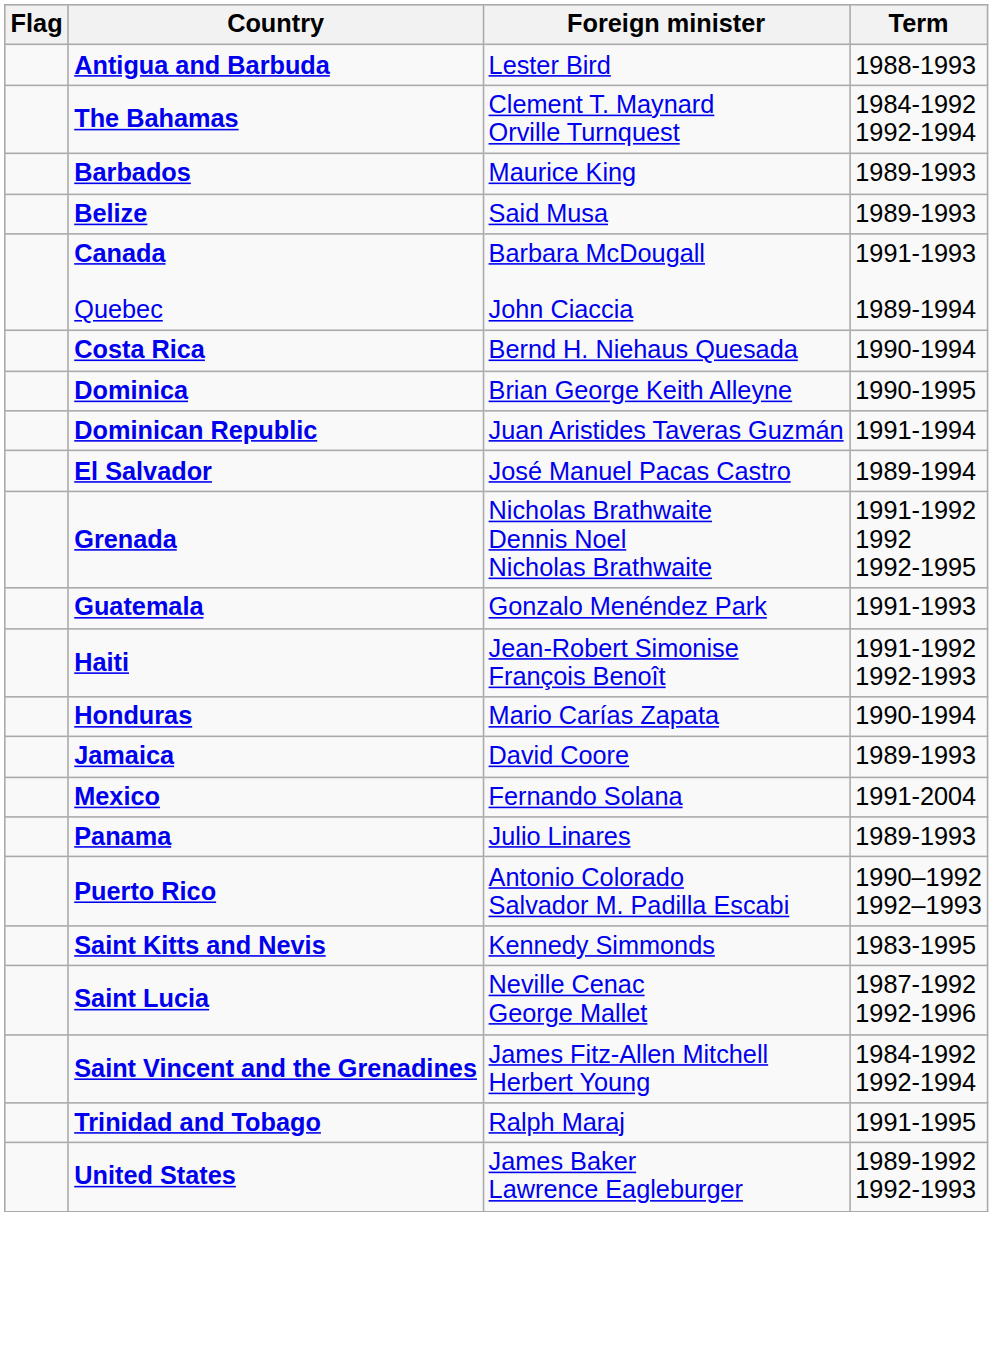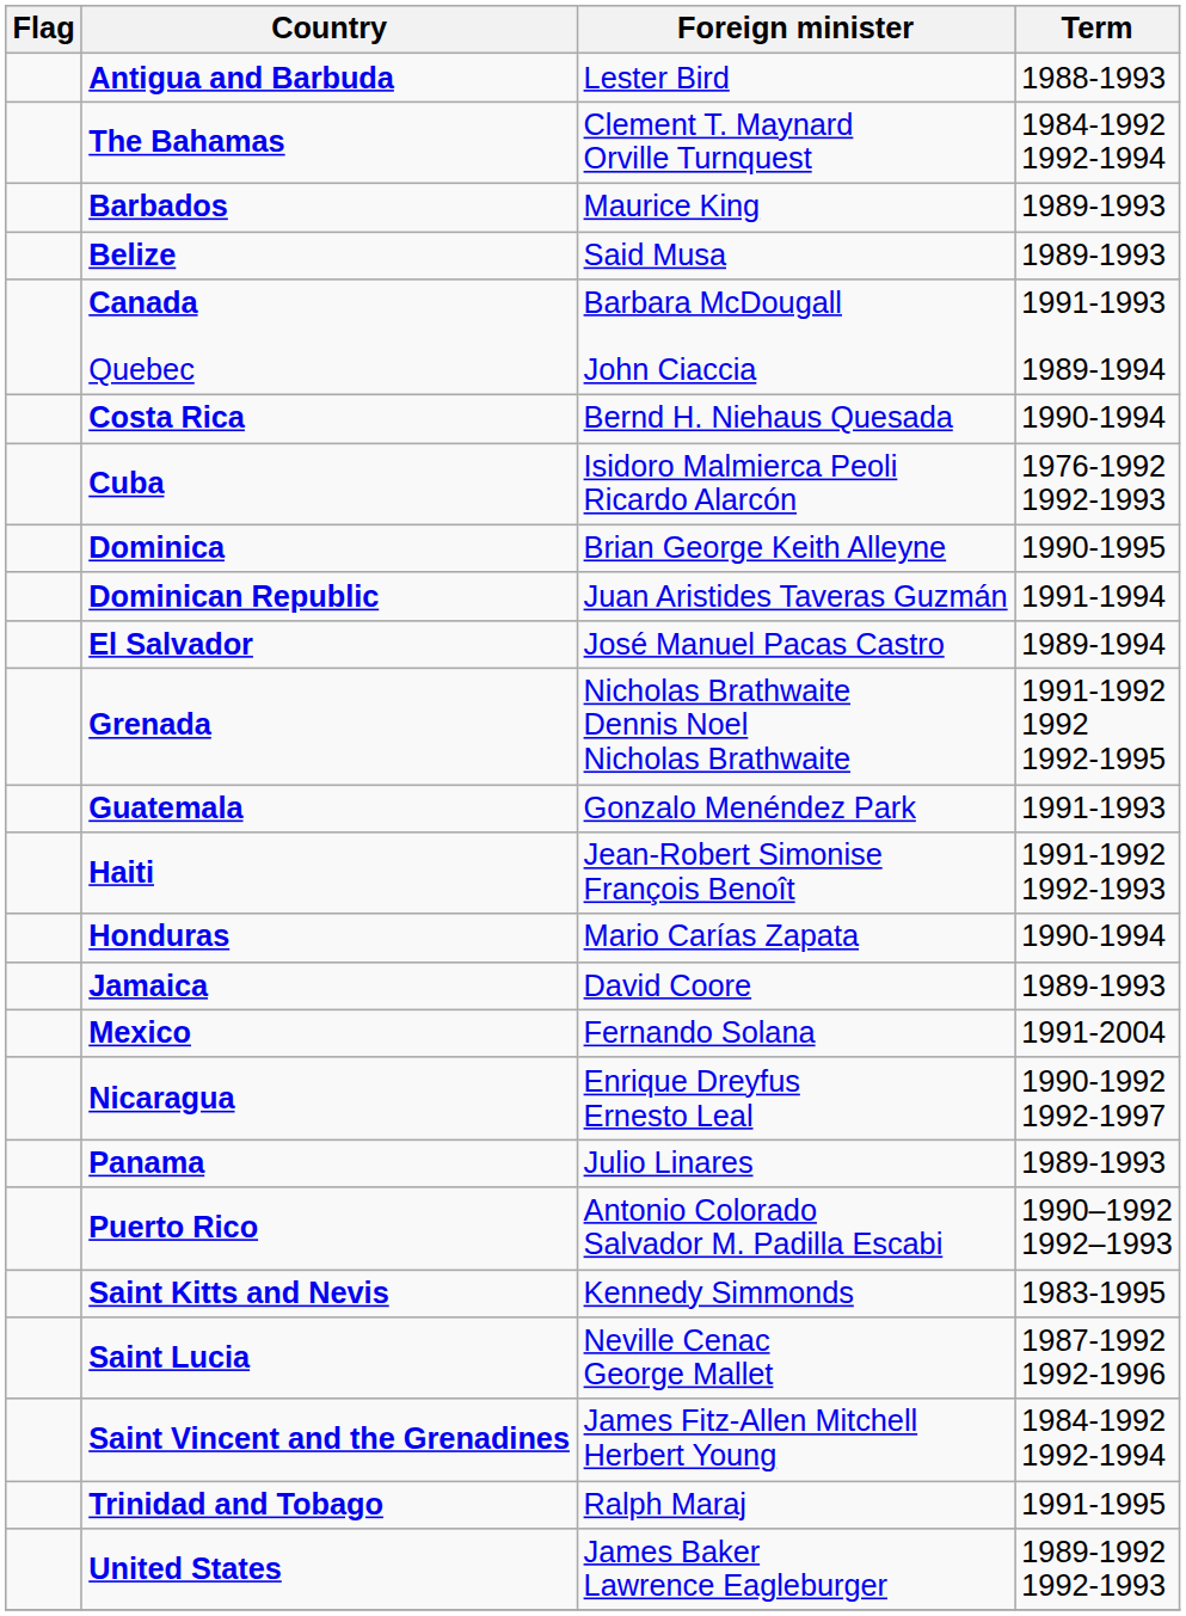 <table class="wikitable">
 <tr>
 <th>Flag</th>
 <th>Country</th>
 <th>Foreign minister</th>
 <th>Term</th>
 </tr>
 <tr>
 <td></td>
 <td><strong><a href='#'>Antigua and Barbuda</a></strong></td>
 <td><a href='#'>Lester Bird</a></td>
 <td>1988-1993</td>
 </tr>
 <tr>
 <td></td>
 <td><strong><a href='#'>The Bahamas</a></strong></td>
 <td><a href='#'>Clement T. Maynard</a><br><a href='#'>Orville Turnquest</a></td>
 <td>1984-1992<br>1992-1994</td>
 </tr>
 <tr>
 <td></td>
 <td><strong><a href='#'>Barbados</a></strong></td>
 <td><a href='#'>Maurice King</a></td>
 <td>1989-1993</td>
 </tr>
 <tr>
 <td></td>
 <td><strong><a href='#'>Belize</a></strong></td>
 <td><a href='#'>Said Musa</a></td>
 <td>1989-1993</td>
 </tr>
 <tr>
 <td><br><br></td>
 <td><strong><a href='#'>Canada</a></strong><br><br><a href='#'>Quebec</a></td>
 <td><a href='#'>Barbara McDougall</a><br><br><a href='#'>John Ciaccia</a></td>
 <td>1991-1993<br><br>1989-1994</td>
 </tr>
 <tr>
 <td></td>
 <td><strong><a href='#'>Costa Rica</a></strong></td>
 <td><a href='#'>Bernd H. Niehaus Quesada</a></td>
 <td>1990-1994</td>
+</tr>
+<tr>
+<td></td>
+<td><strong><a href='#'>Cuba</a></strong></td>
+<td><a href='#'>Isidoro Malmierca Peoli</a><br><a href='#'>Ricardo Alarcón</a></td>
+<td>1976-1992<br>1992-1993</td>
 </tr>
 <tr>
 <td></td>
 <td><strong><a href='#'>Dominica</a></strong></td>
 <td><a href='#'>Brian George Keith Alleyne</a></td>
 <td>1990-1995</td>
 </tr>
 <tr>
 <td></td>
 <td><strong><a href='#'>Dominican Republic</a></strong></td>
 <td><a href='#'>Juan Aristides Taveras Guzmán</a></td>
 <td>1991-1994</td>
 </tr>
 <tr>
 <td></td>
 <td><strong><a href='#'>El Salvador</a></strong></td>
 <td><a href='#'>José Manuel Pacas Castro</a></td>
 <td>1989-1994</td>
 </tr>
 <tr>
 <td></td>
 <td><strong><a href='#'>Grenada</a></strong></td>
 <td><a href='#'>Nicholas Brathwaite</a><br><a href='#'>Dennis Noel</a><br><a href='#'>Nicholas Brathwaite</a></td>
 <td>1991-1992<br>1992<br>1992-1995</td>
 </tr>
 <tr>
 <td></td>
 <td><strong><a href='#'>Guatemala</a></strong></td>
 <td><a href='#'>Gonzalo Menéndez Park</a></td>
 <td>1991-1993</td>
 </tr>
 <tr>
 <td></td>
 <td><strong><a href='#'>Haiti</a></strong></td>
 <td><a href='#'>Jean-Robert Simonise</a><br><a href='#'>François Benoît</a></td>
 <td>1991-1992<br>1992-1993</td>
 </tr>
 <tr>
 <td></td>
 <td><strong><a href='#'>Honduras</a></strong></td>
 <td><a href='#'>Mario Carías Zapata</a></td>
 <td>1990-1994</td>
 </tr>
 <tr>
 <td></td>
 <td><strong><a href='#'>Jamaica</a></strong></td>
 <td><a href='#'>David Coore</a></td>
 <td>1989-1993</td>
 </tr>
 <tr>
 <td></td>
 <td><strong><a href='#'>Mexico</a></strong></td>
 <td><a href='#'>Fernando Solana</a></td>
 <td>1991-2004</td>
 </tr>
 <tr>
 <td></td>
+<td><strong><a href='#'>Nicaragua</a></strong></td>
+<td><a href='#'>Enrique Dreyfus</a><br><a href='#'>Ernesto Leal</a></td>
+<td>1990-1992<br>1992-1997</td>
+</tr>
+<tr>
+<td></td>
 <td><strong><a href='#'>Panama</a></strong></td>
 <td><a href='#'>Julio Linares</a></td>
 <td>1989-1993</td>
 </tr>
 <tr>
 <td></td>
 <td><strong><a href='#'>Puerto Rico</a></strong></td>
 <td><a href='#'>Antonio Colorado</a> <br> <a href='#'>Salvador M. Padilla Escabi</a></td>
 <td>1990–1992 <br> 1992–1993</td>
 </tr>
 <tr>
 <td></td>
 <td><strong><a href='#'>Saint Kitts and Nevis</a></strong></td>
 <td><a href='#'>Kennedy Simmonds</a></td>
 <td>1983-1995</td>
 </tr>
 <tr>
 <td></td>
 <td><strong><a href='#'>Saint Lucia</a></strong></td>
 <td><a href='#'>Neville Cenac</a><br><a href='#'>George Mallet</a></td>
 <td>1987-1992<br>1992-1996</td>
 </tr>
 <tr>
 <td></td>
 <td><strong><a href='#'>Saint Vincent and the Grenadines</a></strong></td>
 <td><a href='#'>James Fitz-Allen Mitchell</a><br><a href='#'>Herbert Young</a></td>
 <td>1984-1992<br>1992-1994</td>
 </tr>
 <tr>
 <td></td>
 <td><strong><a href='#'>Trinidad and Tobago</a></strong></td>
 <td><a href='#'>Ralph Maraj</a></td>
 <td>1991-1995</td>
 </tr>
 <tr>
 <td></td>
 <td><strong><a href='#'>United States</a></strong></td>
 <td><a href='#'>James Baker</a><br><a href='#'>Lawrence Eagleburger</a></td>
 <td>1989-1992<br>1992-1993</td>
 </tr>
 <tr>
 </tr>
 </table>
